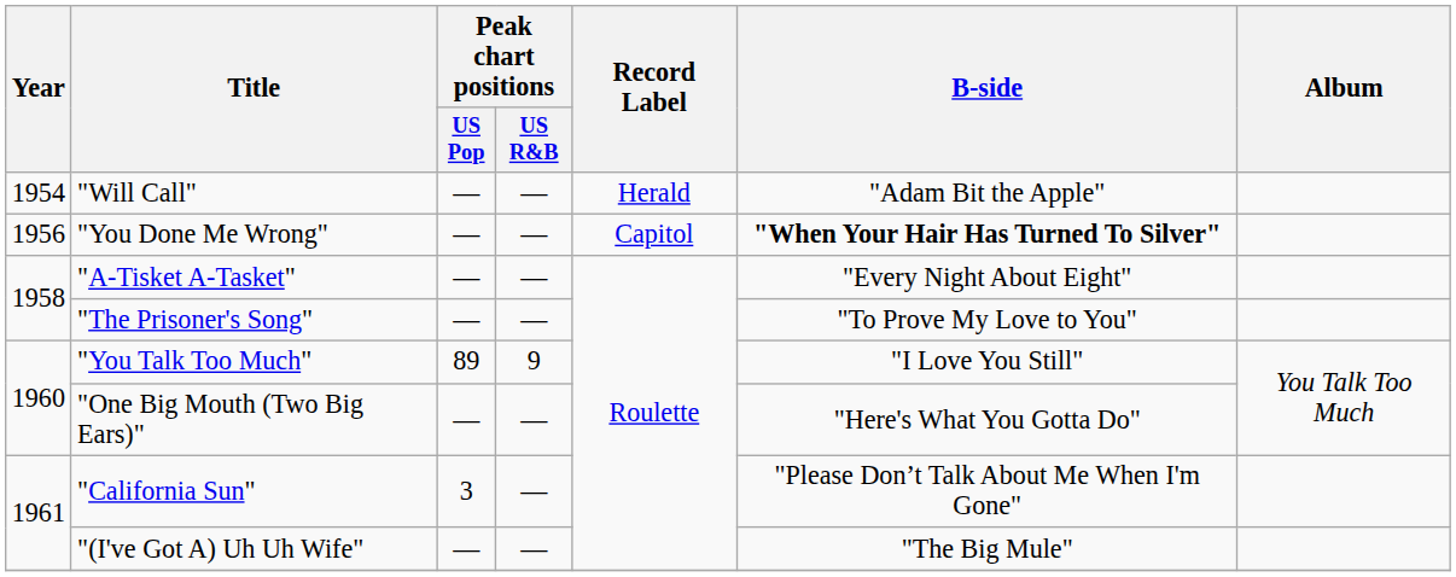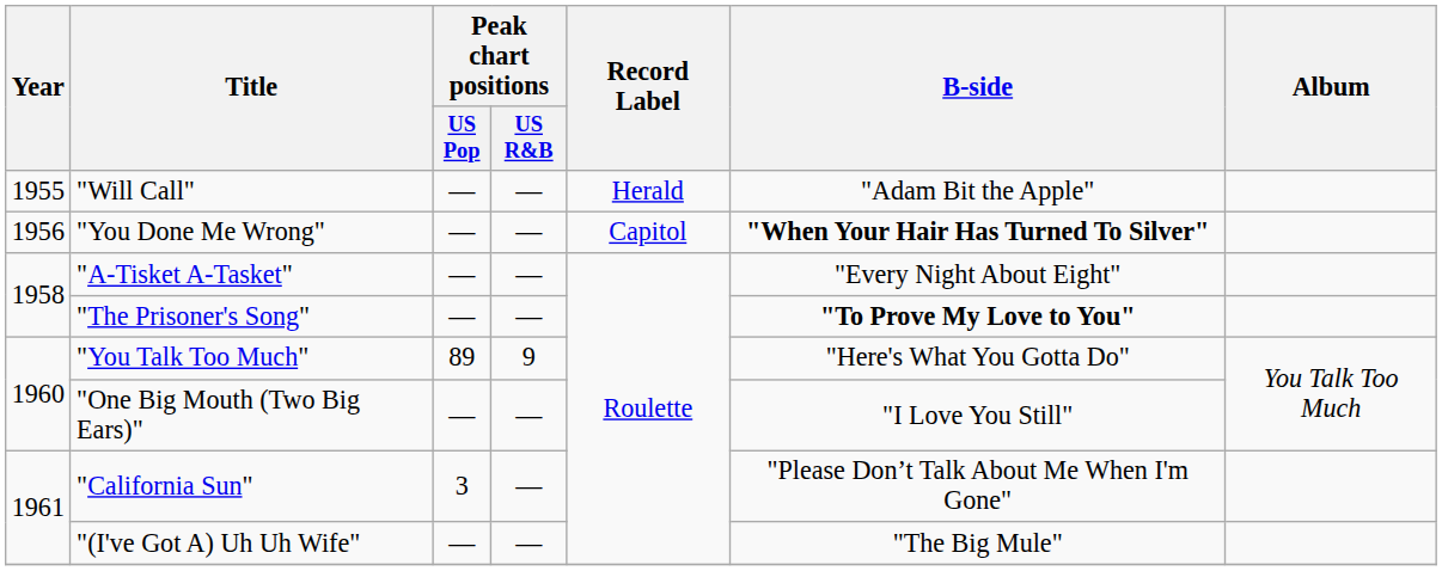 <table class="wikitable" style=text-align:center;>
 <tr>
 <th rowspan="2">Year</th>
 <th rowspan="2">Title</th>
 <th colspan="2">Peak chart<br>positions</th>
 <th rowspan="2">Record Label</th>
 <th rowspan="2"><a href='#'>B-side</a></th>
 <th rowspan="2">Album</th>
 </tr>
 <tr style="font-size:smaller;">
 <th align=centre><a href='#'>US<br>Pop</a></th>
 <th align=centre><a href='#'>US<br>R&B</a></th>
 </tr>
 <tr>
-<td rowspan="1">1954</td>
+<td rowspan="1">1955</td>
 <td align=left>"Will Call"</td>
 <td>—</td>
 <td>—</td>
 <td rowspan="1"><a href='#'>Herald</a></td>
 <td rowspan="1">"Adam Bit the Apple"</td>
 <td rowspan="1"></td>
 </tr>
 <tr>
 <td rowspan="1">1956</td>
 <td align=left>"You Done Me Wrong"</td>
 <td>—</td>
 <td>—</td>
 <td rowspan="1"><a href='#'>Capitol</a></td>
 <td rowspan="1"><strong>"When Your Hair Has Turned To Silver"</strong></td>
 <td rowspan="1"></td>
 </tr>
 <tr>
 <td rowspan="2">1958</td>
 <td align=left>"<a href='#'>A-Tisket A-Tasket</a>"</td>
 <td>—</td>
 <td>—</td>
 <td rowspan="6"><a href='#'>Roulette</a></td>
 <td rowspan="1">"Every Night About Eight"</td>
 <td rowspan="1"></td>
 </tr>
 <tr>
 <td align=left>"<a href='#'>The Prisoner's Song</a>"</td>
 <td>—</td>
 <td>—</td>
-<td rowspan="1">"To Prove My Love to You"</td>
+<td rowspan="1"><strong>"To Prove My Love to You"</strong></td>
 <td rowspan="1"></td>
 </tr>
 <tr>
 <td rowspan="2">1960</td>
 <td align=left>"<a href='#'>You Talk Too Much</a>"</td>
 <td>89</td>
 <td>9</td>
-<td rowspan="1">"I Love You Still"</td>
+<td rowspan="1">"Here's What You Gotta Do"</td>
 <td rowspan="2"><em>You Talk Too Much</em></td>
 </tr>
 <tr>
 <td align=left>"One Big Mouth (Two Big Ears)"</td>
 <td>—</td>
 <td>—</td>
-<td rowspan="1">"Here's What You Gotta Do"</td>
+<td rowspan="1">"I Love You Still"</td>
 </tr>
 <tr>
 <td rowspan="2">1961</td>
 <td align=left>"<a href='#'>California Sun</a>"</td>
 <td>3</td>
 <td>—</td>
 <td rowspan="1">"Please Don’t Talk About Me When I'm Gone"</td>
 <td rowspan="1"></td>
 </tr>
 <tr>
 <td align=left>"(I've Got A) Uh Uh Wife"</td>
 <td>—</td>
 <td>—</td>
 <td rowspan="1">"The Big Mule"</td>
 <td rowspan="1"></td>
 </tr>
 <tr>
 </tr>
 </table>
